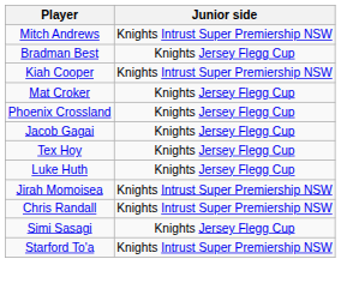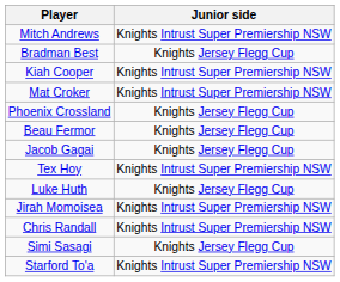 <table class="wikitable sortable" style="text-align: center; font-size:90%">
 <tr style="background:#efefef;">
 <th>Player</th>
 <th>Junior side</th>
 </tr>
 <tr>
 <td><a href='#'>Mitch Andrews</a></td>
 <td>Knights <a href='#'>Intrust Super Premiership NSW</a></td>
 </tr>
 <tr>
 <td><a href='#'>Bradman Best</a></td>
 <td>Knights <a href='#'>Jersey Flegg Cup</a></td>
 </tr>
 <tr>
 <td><a href='#'>Kiah Cooper</a></td>
 <td>Knights <a href='#'>Intrust Super Premiership NSW</a></td>
 </tr>
 <tr>
 <td><a href='#'>Mat Croker</a></td>
+<td>Knights <a href='#'>Intrust Super Premiership NSW</a></td>
+</tr>
+<tr>
+<td><a href='#'>Phoenix Crossland</a></td>
 <td>Knights <a href='#'>Jersey Flegg Cup</a></td>
 </tr>
 <tr>
-<td><a href='#'>Phoenix Crossland</a></td>
+<td><a href='#'>Beau Fermor</a></td>
 <td>Knights <a href='#'>Jersey Flegg Cup</a></td>
 </tr>
 <tr>
 <td><a href='#'>Jacob Gagai</a></td>
 <td>Knights <a href='#'>Jersey Flegg Cup</a></td>
 </tr>
 <tr>
 <td><a href='#'>Tex Hoy</a></td>
-<td>Knights <a href='#'>Jersey Flegg Cup</a></td>
+<td>Knights <a href='#'>Intrust Super Premiership NSW</a></td>
 </tr>
 <tr>
 <td><a href='#'>Luke Huth</a></td>
 <td>Knights <a href='#'>Jersey Flegg Cup</a></td>
 </tr>
 <tr>
 <td><a href='#'>Jirah Momoisea</a></td>
 <td>Knights <a href='#'>Intrust Super Premiership NSW</a></td>
 </tr>
 <tr>
 <td><a href='#'>Chris Randall</a></td>
 <td>Knights <a href='#'>Intrust Super Premiership NSW</a></td>
 </tr>
 <tr>
 <td><a href='#'>Simi Sasagi</a></td>
 <td>Knights <a href='#'>Jersey Flegg Cup</a></td>
 </tr>
 <tr>
 <td><a href='#'>Starford To'a</a></td>
 <td>Knights <a href='#'>Intrust Super Premiership NSW</a></td>
 </tr>
 </table>
